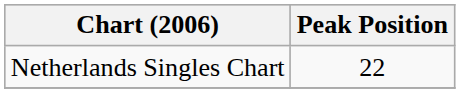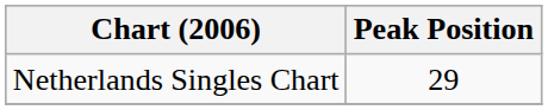 <table class="wikitable">
 <tr>
 <th align="center">Chart (2006)</th>
 <th align="center">Peak Position </th>
 </tr>
 <tr>
 <td>Netherlands Singles Chart</td>
-<td align="center">22</td>
+<td align="center">29</td>
 </tr>
 <tr>
 </tr>
 </table>
